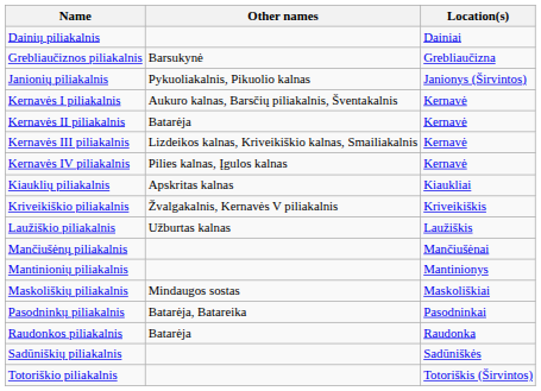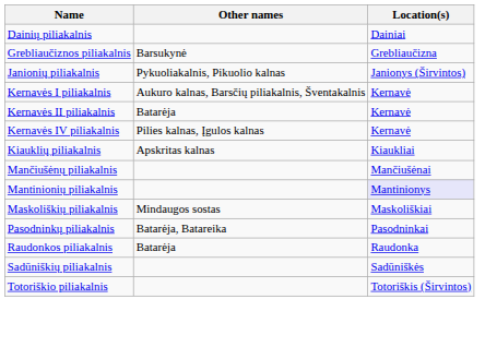 <table class="wikitable" style="font-size: 95%;">
 <tr>
 <th>Name</th>
 <th>Other names</th>
 <th>Location(s)</th>
 </tr>
 <tr>
 <td><a href='#'>Dainių piliakalnis</a></td>
 <td></td>
 <td><a href='#'>Dainiai</a></td>
 </tr>
 <tr>
 <td><a href='#'>Grebliaučiznos piliakalnis</a></td>
 <td>Barsukynė</td>
 <td><a href='#'>Grebliaučizna</a></td>
 </tr>
 <tr>
 <td><a href='#'>Janionių piliakalnis</a></td>
 <td>Pykuoliakalnis, Pikuolio kalnas</td>
 <td><a href='#'>Janionys (Širvintos)</a></td>
 </tr>
 <tr>
 <td><a href='#'>Kernavės I piliakalnis</a></td>
 <td>Aukuro kalnas, Barsčių piliakalnis, Šventakalnis</td>
 <td><a href='#'>Kernavė</a></td>
 </tr>
 <tr>
 <td><a href='#'>Kernavės II piliakalnis</a></td>
 <td>Batarėja</td>
 <td><a href='#'>Kernavė</a></td>
 </tr>
 <tr>
-<td><a href='#'>Kernavės III piliakalnis</a></td>
-<td>Lizdeikos kalnas, Kriveikiškio kalnas, Smailiakalnis</td>
-<td><a href='#'>Kernavė</a></td>
-</tr>
-<tr>
 <td><a href='#'>Kernavės IV piliakalnis</a></td>
 <td>Pilies kalnas, Įgulos kalnas</td>
 <td><a href='#'>Kernavė</a></td>
 </tr>
 <tr>
 <td><a href='#'>Kiauklių piliakalnis</a></td>
 <td>Apskritas kalnas</td>
 <td><a href='#'>Kiaukliai</a></td>
 </tr>
 <tr>
-<td><a href='#'>Kriveikiškio piliakalnis</a></td>
-<td>Žvalgakalnis, Kernavės V piliakalnis</td>
-<td><a href='#'>Kriveikiškis</a></td>
-</tr>
-<tr>
-<td><a href='#'>Laužiškio piliakalnis</a></td>
-<td>Užburtas kalnas</td>
-<td><a href='#'>Laužiškis</a></td>
-</tr>
-<tr>
 <td><a href='#'>Mančiušėnų piliakalnis</a></td>
 <td></td>
 <td><a href='#'>Mančiušėnai</a></td>
 </tr>
 <tr>
 <td><a href='#'>Mantinionių piliakalnis</a></td>
 <td></td>
-<td><a href='#'>Mantinionys</a></td>
+<td style="background: lavender;"><a href='#'>Mantinionys</a></td>
 </tr>
 <tr>
 <td><a href='#'>Maskoliškių piliakalnis</a></td>
 <td>Mindaugos sostas</td>
 <td><a href='#'>Maskoliškiai</a></td>
 </tr>
 <tr>
 <td><a href='#'>Pasodninkų piliakalnis</a></td>
 <td>Batarėja, Batareika</td>
 <td><a href='#'>Pasodninkai</a></td>
 </tr>
 <tr>
 <td><a href='#'>Raudonkos piliakalnis</a></td>
 <td>Batarėja</td>
 <td><a href='#'>Raudonka</a></td>
 </tr>
 <tr>
 <td><a href='#'>Sadūniškių piliakalnis</a></td>
 <td></td>
 <td><a href='#'>Sadūniškės</a></td>
 </tr>
 <tr>
 <td><a href='#'>Totoriškio piliakalnis</a></td>
 <td></td>
 <td><a href='#'>Totoriškis (Širvintos)</a></td>
 </tr>
 </table>
